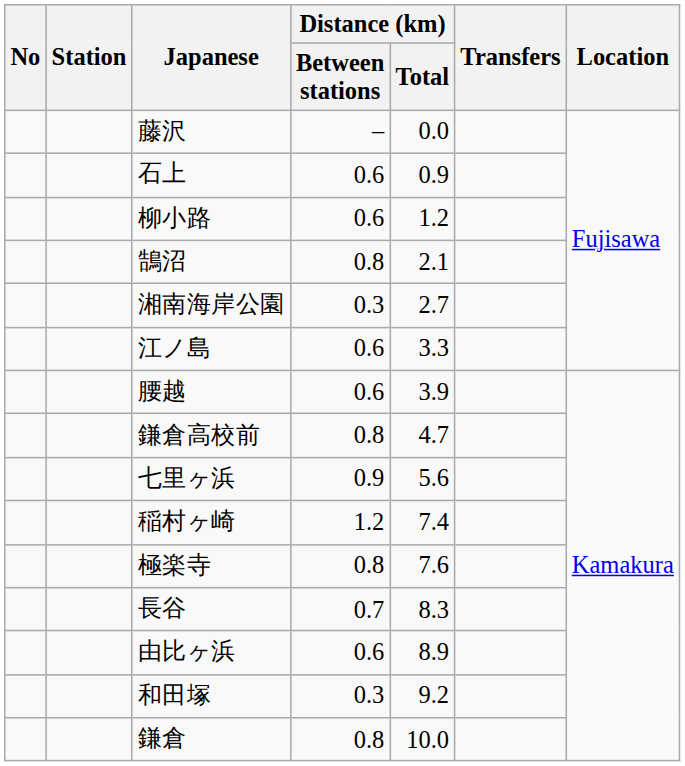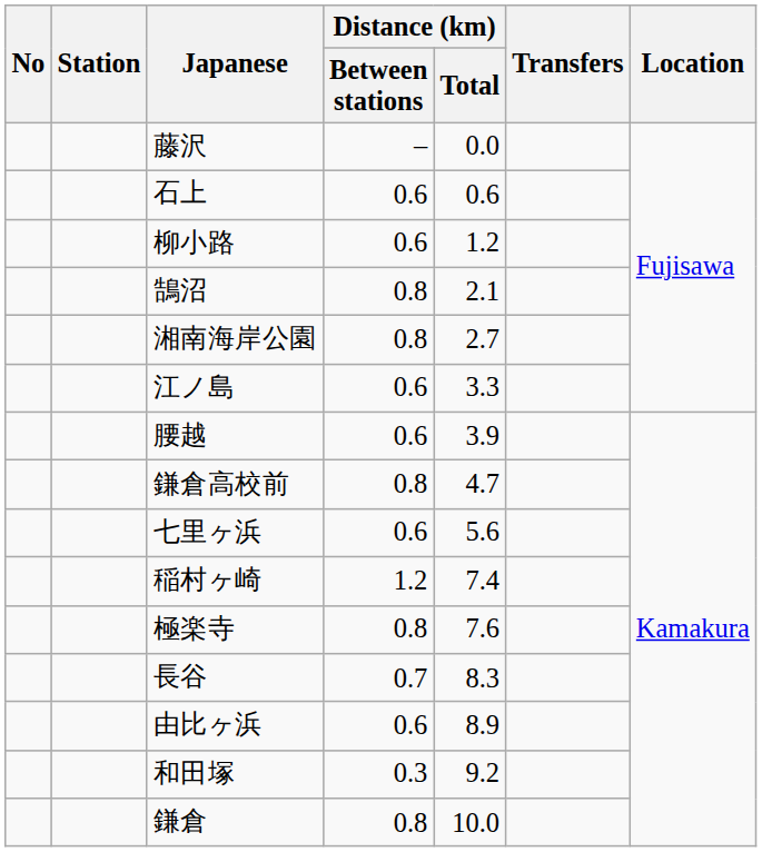 <table class="wikitable">
 <tr>
 <th rowspan="2">No</th>
 <th rowspan="2">Station</th>
 <th rowspan="2">Japanese</th>
 <th colspan="2">Distance (km)</th>
 <th rowspan="2">Transfers</th>
 <th rowspan="2">Location</th>
 </tr>
 <tr>
 <th>Between<br>stations</th>
 <th>Total</th>
 </tr>
 <tr>
 <td></td>
 <td></td>
 <td>藤沢</td>
 <td align="right">–</td>
 <td align="right">0.0</td>
 <td></td>
 <td rowspan="6"><a href='#'>Fujisawa</a></td>
 </tr>
 <tr>
 <td></td>
 <td></td>
 <td>石上</td>
 <td align="right">0.6</td>
-<td align="right">0.9</td>
+<td align="right">0.6</td>
 <td></td>
 </tr>
 <tr>
 <td></td>
 <td></td>
 <td>柳小路</td>
 <td align="right">0.6</td>
 <td align="right">1.2</td>
 <td></td>
 </tr>
 <tr>
 <td></td>
 <td></td>
 <td>鵠沼</td>
 <td align="right">0.8</td>
 <td align="right">2.1</td>
 <td></td>
 </tr>
 <tr>
 <td></td>
 <td></td>
 <td>湘南海岸公園</td>
-<td align="right">0.3</td>
+<td align="right">0.8</td>
 <td align="right">2.7</td>
 <td></td>
 </tr>
 <tr>
 <td></td>
 <td></td>
 <td>江ノ島</td>
 <td align="right">0.6</td>
 <td align="right">3.3</td>
 <td></td>
 </tr>
 <tr>
 <td></td>
 <td></td>
 <td>腰越</td>
 <td align="right">0.6</td>
 <td align="right">3.9</td>
 <td></td>
 <td rowspan="9"><a href='#'>Kamakura</a></td>
 </tr>
 <tr>
 <td></td>
 <td></td>
 <td>鎌倉高校前</td>
 <td align="right">0.8</td>
 <td align="right">4.7</td>
 <td></td>
 </tr>
 <tr>
 <td></td>
 <td></td>
 <td>七里ヶ浜</td>
-<td align="right">0.9</td>
+<td align="right">0.6</td>
 <td align="right">5.6</td>
 <td></td>
 </tr>
 <tr>
 <td></td>
 <td></td>
 <td>稲村ヶ崎</td>
 <td align="right">1.2</td>
 <td align="right">7.4</td>
 <td></td>
 </tr>
 <tr>
 <td></td>
 <td></td>
 <td>極楽寺</td>
 <td align="right">0.8</td>
 <td align="right">7.6</td>
 <td></td>
 </tr>
 <tr>
 <td></td>
 <td></td>
 <td>長谷</td>
 <td align="right">0.7</td>
 <td align="right">8.3</td>
 <td></td>
 </tr>
 <tr>
 <td></td>
 <td></td>
 <td>由比ヶ浜</td>
 <td align="right">0.6</td>
 <td align="right">8.9</td>
 <td></td>
 </tr>
 <tr>
 <td></td>
 <td></td>
 <td>和田塚</td>
 <td align="right">0.3</td>
 <td align="right">9.2</td>
 <td></td>
 </tr>
 <tr>
 <td></td>
 <td></td>
 <td>鎌倉</td>
 <td align="right">0.8</td>
 <td align="right">10.0</td>
 <td></td>
 </tr>
 </table>
